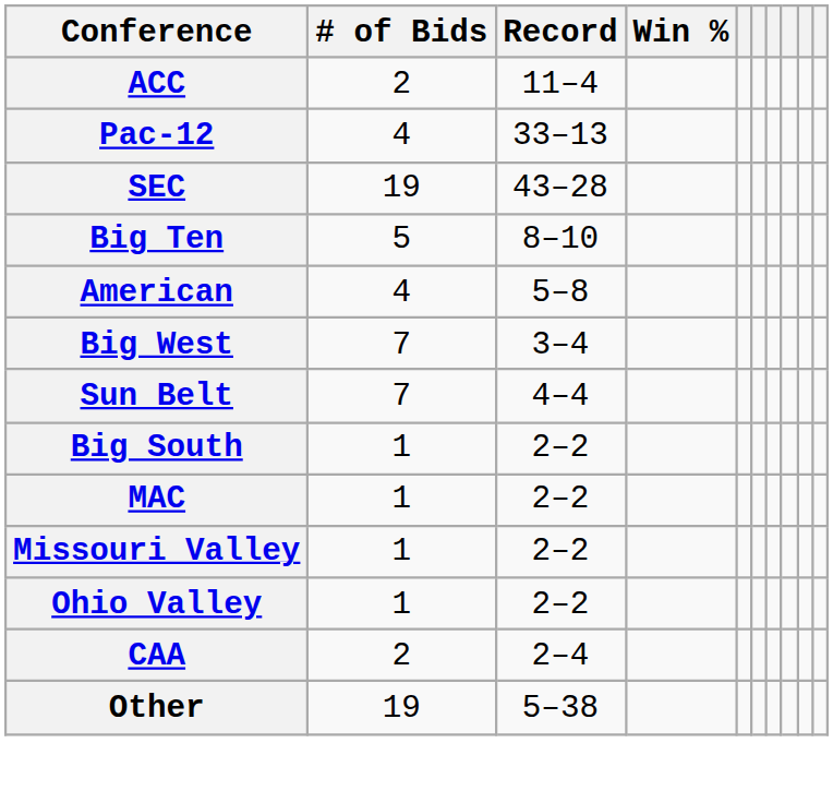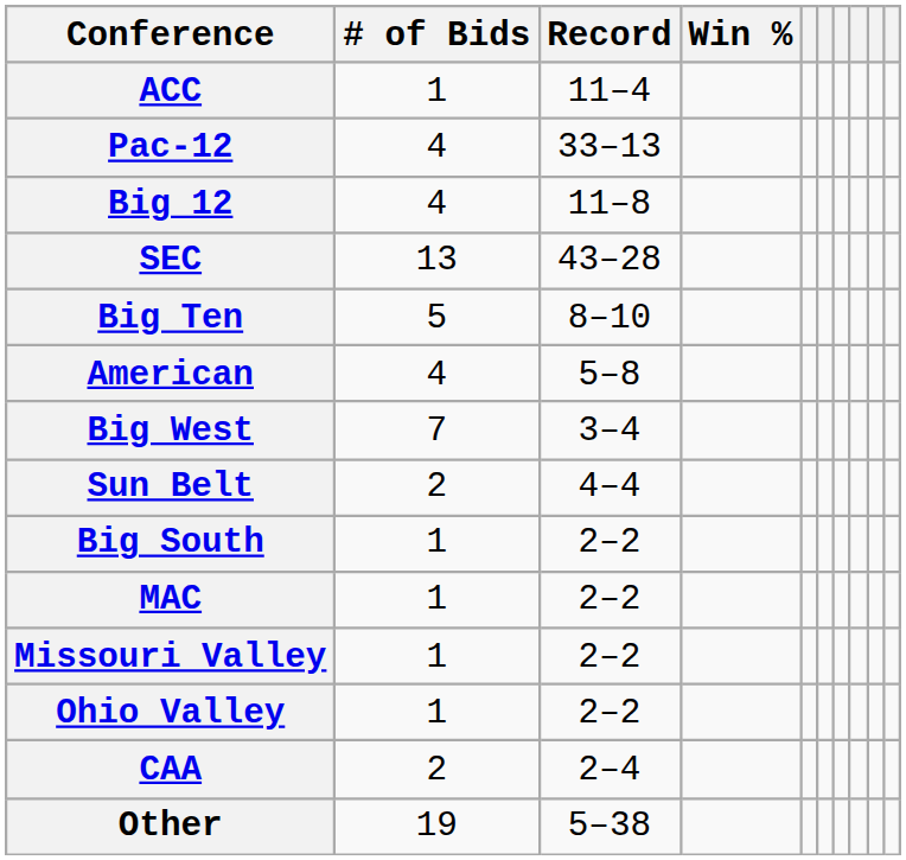 <table class="wikitable sortable plainrowheaders" style="text-align:center">
 <tr>
 <th scope="col">Conference</th>
 <th scope="col"># of Bids</th>
 <th scope="col">Record</th>
 <th scope="col">Win %</th>
 <th scope="col"></th>
 <th scope="col"></th>
 <th scope="col"></th>
 <th scope="col"></th>
 <th scope="col"></th>
 <th scope="col"></th>
 </tr>
 <tr style="text-align:center;">
 <th scope="row"><a href='#'>ACC</a></th>
-<td>2</td>
+<td>1</td>
 <td>11–4</td>
 <td></td>
 <td></td>
 <td></td>
 <td></td>
 <td></td>
 <td></td>
 <td></td>
 </tr>
 <tr style="text-align:center;">
 <th scope="row"><a href='#'>Pac-12</a></th>
 <td>4</td>
 <td>33–13</td>
 <td></td>
 <td></td>
 <td></td>
 <td></td>
 <td></td>
 <td></td>
 <td></td>
 </tr>
 <tr style="text-align:center;">
+<th scope="row"><a href='#'>Big 12</a></th>
+<td>4</td>
+<td>11–8</td>
+<td></td>
+<td></td>
+<td></td>
+<td></td>
+<td></td>
+<td></td>
+<td></td>
+</tr>
+<tr style="text-align:center;">
 <th scope="row"><a href='#'>SEC</a></th>
-<td>19</td>
+<td>13</td>
 <td>43–28</td>
 <td></td>
 <td></td>
 <td></td>
 <td></td>
 <td></td>
 <td></td>
 <td></td>
 </tr>
 <tr style="text-align:center;">
 <th scope="row"><a href='#'>Big Ten</a></th>
 <td>5</td>
 <td>8–10</td>
 <td></td>
 <td></td>
 <td></td>
 <td></td>
 <td></td>
 <td></td>
 <td></td>
 </tr>
 <tr style="text-align:center;">
 <th scope="row"><a href='#'>American</a></th>
 <td>4</td>
 <td>5–8</td>
 <td></td>
 <td></td>
 <td></td>
 <td></td>
 <td></td>
 <td></td>
 <td></td>
 </tr>
 <tr style="text-align:center;">
 <th scope="row"><a href='#'>Big West</a></th>
 <td>7</td>
 <td>3–4</td>
 <td></td>
 <td></td>
 <td></td>
 <td></td>
 <td></td>
 <td></td>
 <td></td>
 </tr>
 <tr style="text-align:center;">
 <th scope="row"><a href='#'>Sun Belt</a></th>
-<td>7</td>
+<td>2</td>
 <td>4–4</td>
 <td></td>
 <td></td>
 <td></td>
 <td></td>
 <td></td>
 <td></td>
 <td></td>
 </tr>
 <tr style="text-align:center;">
 <th scope="row"><a href='#'>Big South</a></th>
 <td>1</td>
 <td>2–2</td>
 <td></td>
 <td></td>
 <td></td>
 <td></td>
 <td></td>
 <td></td>
 <td></td>
 </tr>
 <tr style="text-align:center;">
 <th scope="row"><a href='#'>MAC</a></th>
 <td>1</td>
 <td>2–2</td>
 <td></td>
 <td></td>
 <td></td>
 <td></td>
 <td></td>
 <td></td>
 <td></td>
 </tr>
 <tr style="text-align:center;">
 <th scope="row"><a href='#'>Missouri Valley</a></th>
 <td>1</td>
 <td>2–2</td>
 <td></td>
 <td></td>
 <td></td>
 <td></td>
 <td></td>
 <td></td>
 <td></td>
 </tr>
 <tr style="text-align:center;">
 <th scope="row"><a href='#'>Ohio Valley</a></th>
 <td>1</td>
 <td>2–2</td>
 <td></td>
 <td></td>
 <td></td>
 <td></td>
 <td></td>
 <td></td>
 <td></td>
 </tr>
 <tr style="text-align:center;">
 <th scope="row"><a href='#'>CAA</a></th>
 <td>2</td>
 <td>2–4</td>
 <td></td>
 <td></td>
 <td></td>
 <td></td>
 <td></td>
 <td></td>
 <td></td>
 </tr>
 <tr style="text-align:center;">
 <th scope="row">Other</th>
 <td>19</td>
 <td>5–38</td>
 <td></td>
 <td></td>
 <td></td>
 <td></td>
 <td></td>
 <td></td>
 <td></td>
 </tr>
 </table>
